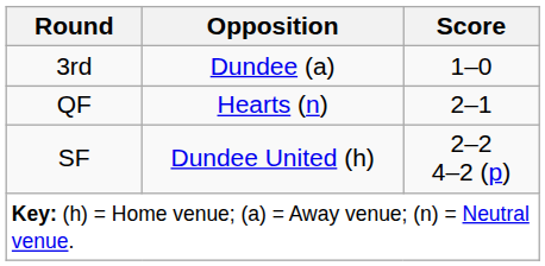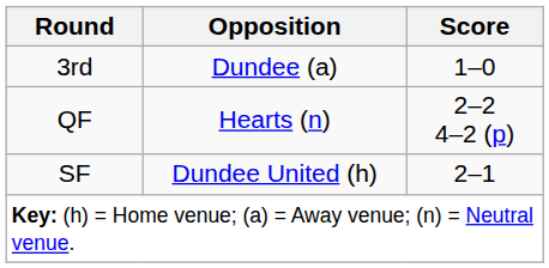 <table class="wikitable" style="text-align:left;margin-left:1em;float:right">
 <tr>
 <th width=80>Round</th>
 <th width=160>Opposition</th>
 <th width=80>Score</th>
 </tr>
 <tr>
 <td align=center>3rd</td>
 <td align=center><a href='#'>Dundee</a> (a)</td>
 <td align=center>1–0</td>
 </tr>
 <tr>
 <td align=center>QF</td>
 <td align=center><a href='#'>Hearts</a> (<a href='#'>n</a>)</td>
-<td align=center>2–1 </td>
+<td align=center>2–2 <br>4–2 (<a href='#'>p</a>)</td>
 </tr>
 <tr>
 <td align=center>SF</td>
 <td align=center><a href='#'>Dundee United</a> (h)</td>
-<td align=center>2–2 <br>4–2 (<a href='#'>p</a>)</td>
+<td align=center>2–1 </td>
 </tr>
 <tr>
 <td colspan="3" style="background-color:white"><small><strong>Key:</strong> (h) = Home venue; (a) = Away venue; (n) = <a href='#'>Neutral venue</a>.</small></td>
 </tr>
 </table>
